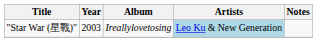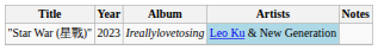 <table class="wikitable plainrowheaders" style="text-align:center;">
 <tr>
 <th>Title</th>
 <th>Year</th>
 <th>Album</th>
 <th>Artists</th>
 <th>Notes</th>
 </tr>
 <tr>
 <td>"Star War (星戰)"</td>
-<td>2003</td>
+<td>2023</td>
 <td><em>Ireallylovetosing</em></td>
 <td style="background: lightblue;"><a href='#'>Leo Ku</a> & New Generation</td>
 <td></td>
 </tr>
 <tr>
 </tr>
 </table>
